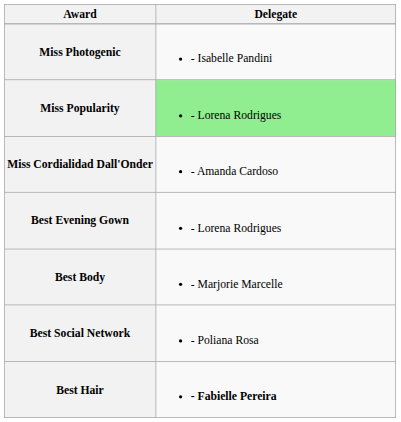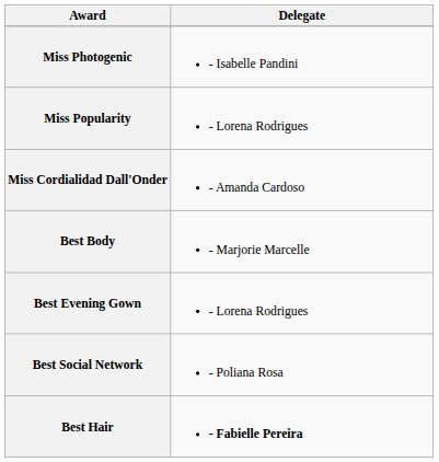 <table class="wikitable" style="font-size: 90%";>
 <tr>
 <th>Award</th>
 <th width=290>Delegate</th>
 </tr>
 <tr>
 </tr>
 <tr>
 <th>Miss Photogenic</th>
 <td><br><ul><li> - Isabelle Pandini</li></ul></td>
 </tr>
 <tr>
 <th>Miss Popularity</th>
-<td style="background: lightgreen;"><br><ul><li> - Lorena Rodrigues</li></ul></td>
+<td><br><ul><li> - Lorena Rodrigues</li></ul></td>
 </tr>
 <tr>
 <th>Miss Cordialidad Dall'Onder</th>
 <td><br><ul><li> - Amanda Cardoso</li></ul></td>
 </tr>
 <tr>
+<th>Best Body</th>
+<td><br><ul><li> - Marjorie Marcelle</li></ul></td>
+</tr>
+<tr>
 <th>Best Evening Gown</th>
 <td><br><ul><li> - Lorena Rodrigues</li></ul></td>
-</tr>
-<tr>
-<th>Best Body</th>
-<td><br><ul><li> - Marjorie Marcelle</li></ul></td>
 </tr>
 <tr>
 <th>Best Social Network</th>
 <td><br><ul><li> - Poliana Rosa</li></ul></td>
 </tr>
 <tr>
 <th>Best Hair</th>
 <td><strong><br><ul><li> - Fabielle Pereira</li></ul></strong></td>
 </tr>
 </table>
